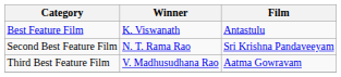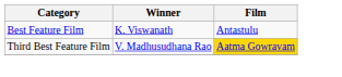 <table class="wikitable">
 <tr>
 <th>Category</th>
 <th>Winner</th>
 <th>Film</th>
 </tr>
 <tr>
 <td><a href='#'>Best Feature Film</a></td>
 <td><a href='#'>K. Viswanath</a></td>
 <td><a href='#'>Antastulu</a></td>
 </tr>
 <tr>
-<td>Second Best Feature Film</td>
-<td><a href='#'>N. T. Rama Rao</a></td>
-<td><a href='#'>Sri Krishna Pandaveeyam</a></td>
-</tr>
-<tr>
 <td>Third Best Feature Film</td>
 <td><a href='#'>V. Madhusudhana Rao</a></td>
-<td><a href='#'>Aatma Gowravam</a></td>
+<td style="background: gold;"><a href='#'>Aatma Gowravam</a></td>
 </tr>
 <tr>
 </tr>
 </table>
